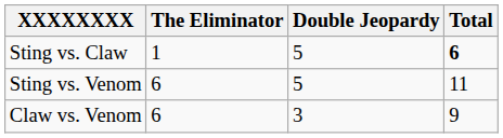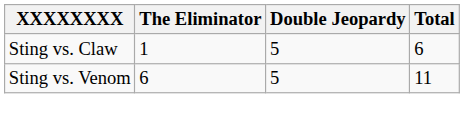 <table class="wikitable">
 <tr>
 <th>XXXXXXXX</th>
 <th>The Eliminator</th>
 <th>Double Jeopardy</th>
 <th>Total</th>
 </tr>
 <tr>
 <td>Sting vs. Claw</td>
 <td>1</td>
 <td>5</td>
-<td><strong>6</strong></td>
+<td>6</td>
 </tr>
 <tr>
 <td>Sting vs. Venom</td>
 <td>6</td>
 <td>5</td>
 <td>11</td>
 </tr>
-<tr>
-<td>Claw vs. Venom</td>
-<td>6</td>
-<td>3</td>
-<td>9</td>
-</tr>
 </table>
